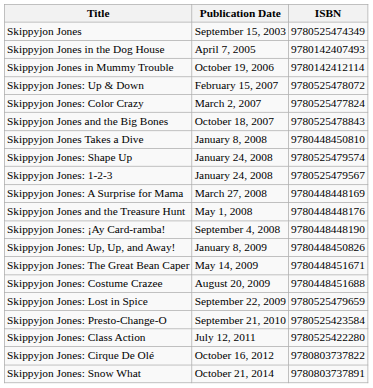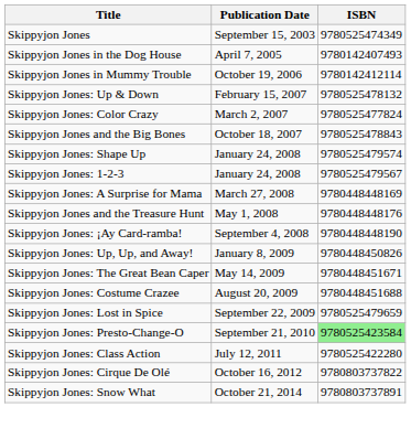 <table class="wikitable">
 <tr>
 <th>Title</th>
 <th>Publication Date</th>
 <th>ISBN</th>
 </tr>
 <tr>
 <td>Skippyjon Jones</td>
 <td>September 15, 2003</td>
 <td>9780525474349</td>
 </tr>
 <tr>
 <td>Skippyjon Jones in the Dog House</td>
 <td>April 7, 2005</td>
 <td>9780142407493</td>
 </tr>
 <tr>
 <td>Skippyjon Jones in Mummy Trouble</td>
 <td>October 19, 2006</td>
 <td>9780142412114</td>
 </tr>
 <tr>
 <td>Skippyjon Jones: Up & Down</td>
 <td>February 15, 2007</td>
-<td>9780525478072</td>
+<td>9780525478132</td>
 </tr>
 <tr>
 <td>Skippyjon Jones: Color Crazy</td>
 <td>March 2, 2007</td>
 <td>9780525477824</td>
 </tr>
 <tr>
 <td>Skippyjon Jones and the Big Bones</td>
 <td>October 18, 2007</td>
 <td>9780525478843</td>
-</tr>
-<tr>
-<td>Skippyjon Jones Takes a Dive</td>
-<td>January 8, 2008</td>
-<td>9780448450810</td>
 </tr>
 <tr>
 <td>Skippyjon Jones: Shape Up</td>
 <td>January 24, 2008</td>
 <td>9780525479574</td>
 </tr>
 <tr>
 <td>Skippyjon Jones: 1-2-3</td>
 <td>January 24, 2008</td>
 <td>9780525479567</td>
 </tr>
 <tr>
 <td>Skippyjon Jones: A Surprise for Mama</td>
 <td>March 27, 2008</td>
 <td>9780448448169</td>
 </tr>
 <tr>
 <td>Skippyjon Jones and the Treasure Hunt</td>
 <td>May 1, 2008</td>
 <td>9780448448176</td>
 </tr>
 <tr>
 <td>Skippyjon Jones: ¡Ay Card-ramba!</td>
 <td>September 4, 2008</td>
 <td>9780448448190</td>
 </tr>
 <tr>
 <td>Skippyjon Jones: Up, Up, and Away!</td>
 <td>January 8, 2009</td>
 <td>9780448450826</td>
 </tr>
 <tr>
 <td>Skippyjon Jones: The Great Bean Caper</td>
 <td>May 14, 2009</td>
 <td>9780448451671</td>
 </tr>
 <tr>
 <td>Skippyjon Jones: Costume Crazee</td>
 <td>August 20, 2009</td>
 <td>9780448451688</td>
 </tr>
 <tr>
 <td>Skippyjon Jones: Lost in Spice</td>
 <td>September 22, 2009</td>
 <td>9780525479659</td>
 </tr>
 <tr>
 <td>Skippyjon Jones: Presto-Change-O</td>
 <td>September 21, 2010</td>
-<td>9780525423584</td>
+<td style="background: lightgreen;">9780525423584</td>
 </tr>
 <tr>
 <td>Skippyjon Jones: Class Action</td>
 <td>July 12, 2011</td>
 <td>9780525422280</td>
 </tr>
 <tr>
 <td>Skippyjon Jones: Cirque De Olé</td>
 <td>October 16, 2012</td>
 <td>9780803737822</td>
 </tr>
 <tr>
 <td>Skippyjon Jones: Snow What</td>
 <td>October 21, 2014</td>
 <td>9780803737891</td>
 </tr>
 </table>
